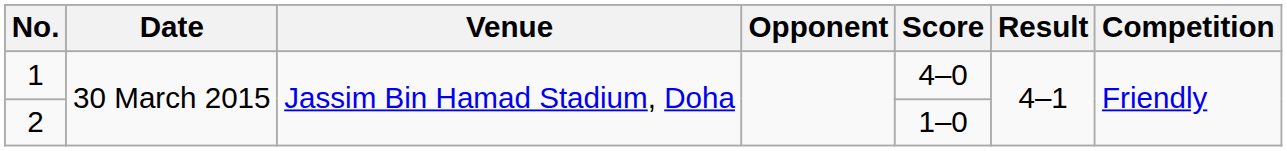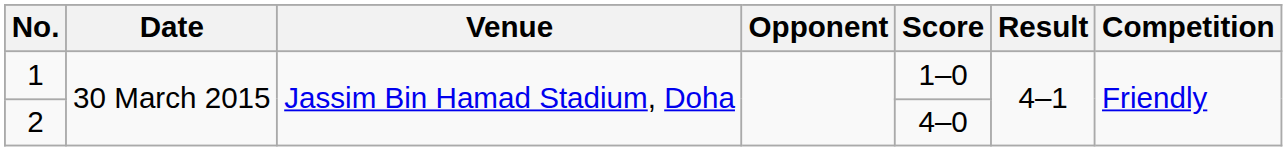 <table class="wikitable sortable">
 <tr>
 <th scope="col">No.</th>
 <th scope="col">Date</th>
 <th scope="col">Venue</th>
 <th scope="col">Opponent</th>
 <th scope="col">Score</th>
 <th scope="col">Result</th>
 <th scope="col">Competition</th>
 </tr>
 <tr>
 <td style="text-align:center">1</td>
 <td rowspan="2">30 March 2015</td>
 <td rowspan="2"><a href='#'>Jassim Bin Hamad Stadium</a>, <a href='#'>Doha</a></td>
 <td rowspan="2"></td>
-<td style="text-align:center">4–0</td>
+<td style="text-align:center">1–0</td>
 <td rowspan="2" style="text-align:center">4–1</td>
 <td rowspan="2"><a href='#'>Friendly</a></td>
 </tr>
 <tr>
 <td style="text-align:center">2</td>
-<td style="text-align:center">1–0</td>
+<td style="text-align:center">4–0</td>
 </tr>
 </table>
